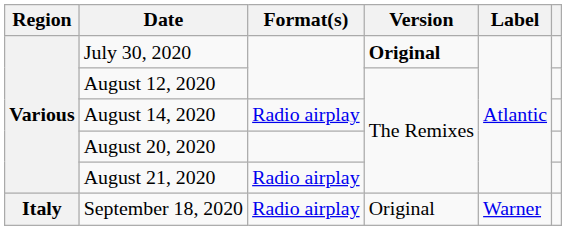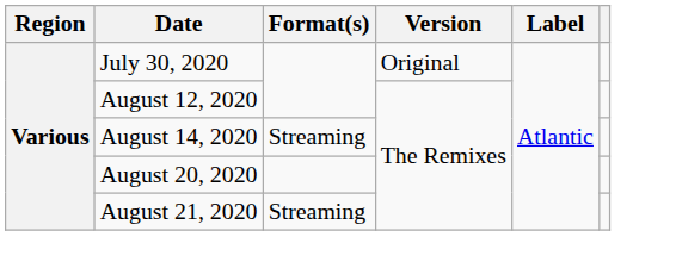 <table class="wikitable plainrowheaders">
 <tr>
 <th scope="col">Region</th>
 <th scope="col">Date</th>
 <th scope="col">Format(s)</th>
 <th scope="col">Version</th>
 <th scope="col">Label</th>
 <th scope="col"></th>
 </tr>
 <tr>
 <th scope="row" rowspan="5">Various</th>
 <td>July 30, 2020</td>
 <td rowspan="2"></td>
-<td><strong>Original</strong></td>
+<td>Original</td>
 <td rowspan="5"><a href='#'>Atlantic</a></td>
 <td style="text-align:center;"></td>
 </tr>
 <tr>
 <td>August 12, 2020</td>
 <td rowspan="4">The Remixes</td>
 <td style="text-align:center;"></td>
 </tr>
 <tr>
 <td>August 14, 2020</td>
-<td><a href='#'>Radio airplay</a></td>
+<td>Streaming</td>
 <td style="text-align:center;"></td>
 </tr>
 <tr>
 <td>August 20, 2020</td>
 <td></td>
 <td style="text-align:center;"></td>
 </tr>
 <tr>
 <td>August 21, 2020</td>
-<td><a href='#'>Radio airplay</a></td>
-<td style="text-align:center;"></td>
-</tr>
-<tr>
-<th scope="row">Italy</th>
-<td>September 18, 2020</td>
-<td><a href='#'>Radio airplay</a></td>
-<td>Original</td>
-<td><a href='#'>Warner</a></td>
+<td>Streaming</td>
 <td style="text-align:center;"></td>
 </tr>
 </table>
